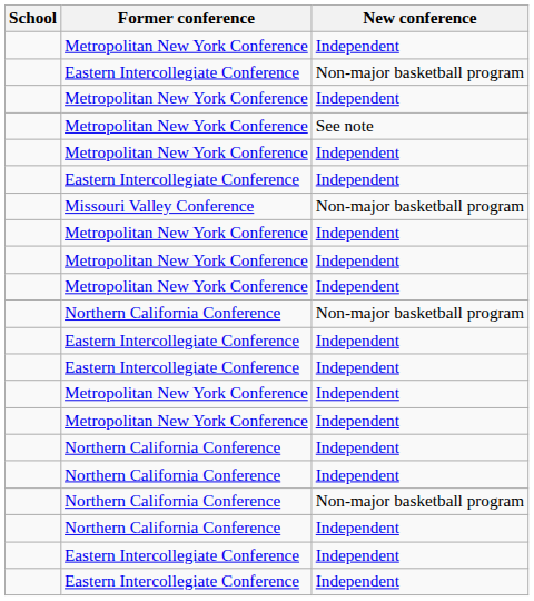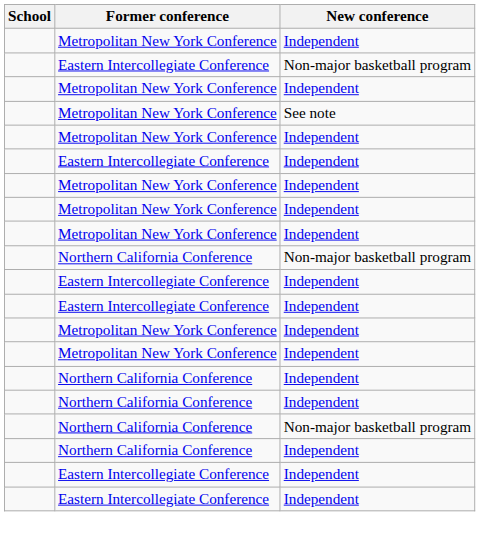 <table class="wikitable sortable">
 <tr>
 <th>School</th>
 <th>Former conference</th>
 <th>New conference</th>
 </tr>
 <tr>
 <td></td>
 <td><a href='#'>Metropolitan New York Conference</a></td>
 <td><a href='#'>Independent</a></td>
 </tr>
 <tr>
 <td></td>
 <td><a href='#'>Eastern Intercollegiate Conference</a></td>
 <td>Non-major basketball program</td>
 </tr>
 <tr>
 <td></td>
 <td><a href='#'>Metropolitan New York Conference</a></td>
 <td><a href='#'>Independent</a></td>
 </tr>
 <tr>
 <td></td>
 <td><a href='#'>Metropolitan New York Conference</a></td>
 <td>See note</td>
 </tr>
 <tr>
 <td></td>
 <td><a href='#'>Metropolitan New York Conference</a></td>
 <td><a href='#'>Independent</a></td>
 </tr>
 <tr>
 <td></td>
 <td><a href='#'>Eastern Intercollegiate Conference</a></td>
 <td><a href='#'>Independent</a></td>
-</tr>
-<tr>
-<td></td>
-<td><a href='#'>Missouri Valley Conference</a></td>
-<td>Non-major basketball program</td>
 </tr>
 <tr>
 <td></td>
 <td><a href='#'>Metropolitan New York Conference</a></td>
 <td><a href='#'>Independent</a></td>
 </tr>
 <tr>
 <td></td>
 <td><a href='#'>Metropolitan New York Conference</a></td>
 <td><a href='#'>Independent</a></td>
 </tr>
 <tr>
 <td></td>
 <td><a href='#'>Metropolitan New York Conference</a></td>
 <td><a href='#'>Independent</a></td>
 </tr>
 <tr>
 <td></td>
 <td><a href='#'>Northern California Conference</a></td>
 <td>Non-major basketball program</td>
 </tr>
 <tr>
 <td></td>
 <td><a href='#'>Eastern Intercollegiate Conference</a></td>
 <td><a href='#'>Independent</a></td>
 </tr>
 <tr>
 <td></td>
 <td><a href='#'>Eastern Intercollegiate Conference</a></td>
 <td><a href='#'>Independent</a></td>
 </tr>
 <tr>
 <td></td>
 <td><a href='#'>Metropolitan New York Conference</a></td>
 <td><a href='#'>Independent</a></td>
 </tr>
 <tr>
 <td></td>
 <td><a href='#'>Metropolitan New York Conference</a></td>
 <td><a href='#'>Independent</a></td>
 </tr>
 <tr>
 <td></td>
 <td><a href='#'>Northern California Conference</a></td>
 <td><a href='#'>Independent</a></td>
 </tr>
 <tr>
 <td></td>
 <td><a href='#'>Northern California Conference</a></td>
 <td><a href='#'>Independent</a></td>
 </tr>
 <tr>
 <td></td>
 <td><a href='#'>Northern California Conference</a></td>
 <td>Non-major basketball program</td>
 </tr>
 <tr>
 <td></td>
 <td><a href='#'>Northern California Conference</a></td>
 <td><a href='#'>Independent</a></td>
 </tr>
 <tr>
 <td></td>
 <td><a href='#'>Eastern Intercollegiate Conference</a></td>
 <td><a href='#'>Independent</a></td>
 </tr>
 <tr>
 <td></td>
 <td><a href='#'>Eastern Intercollegiate Conference</a></td>
 <td><a href='#'>Independent</a></td>
 </tr>
 </table>
